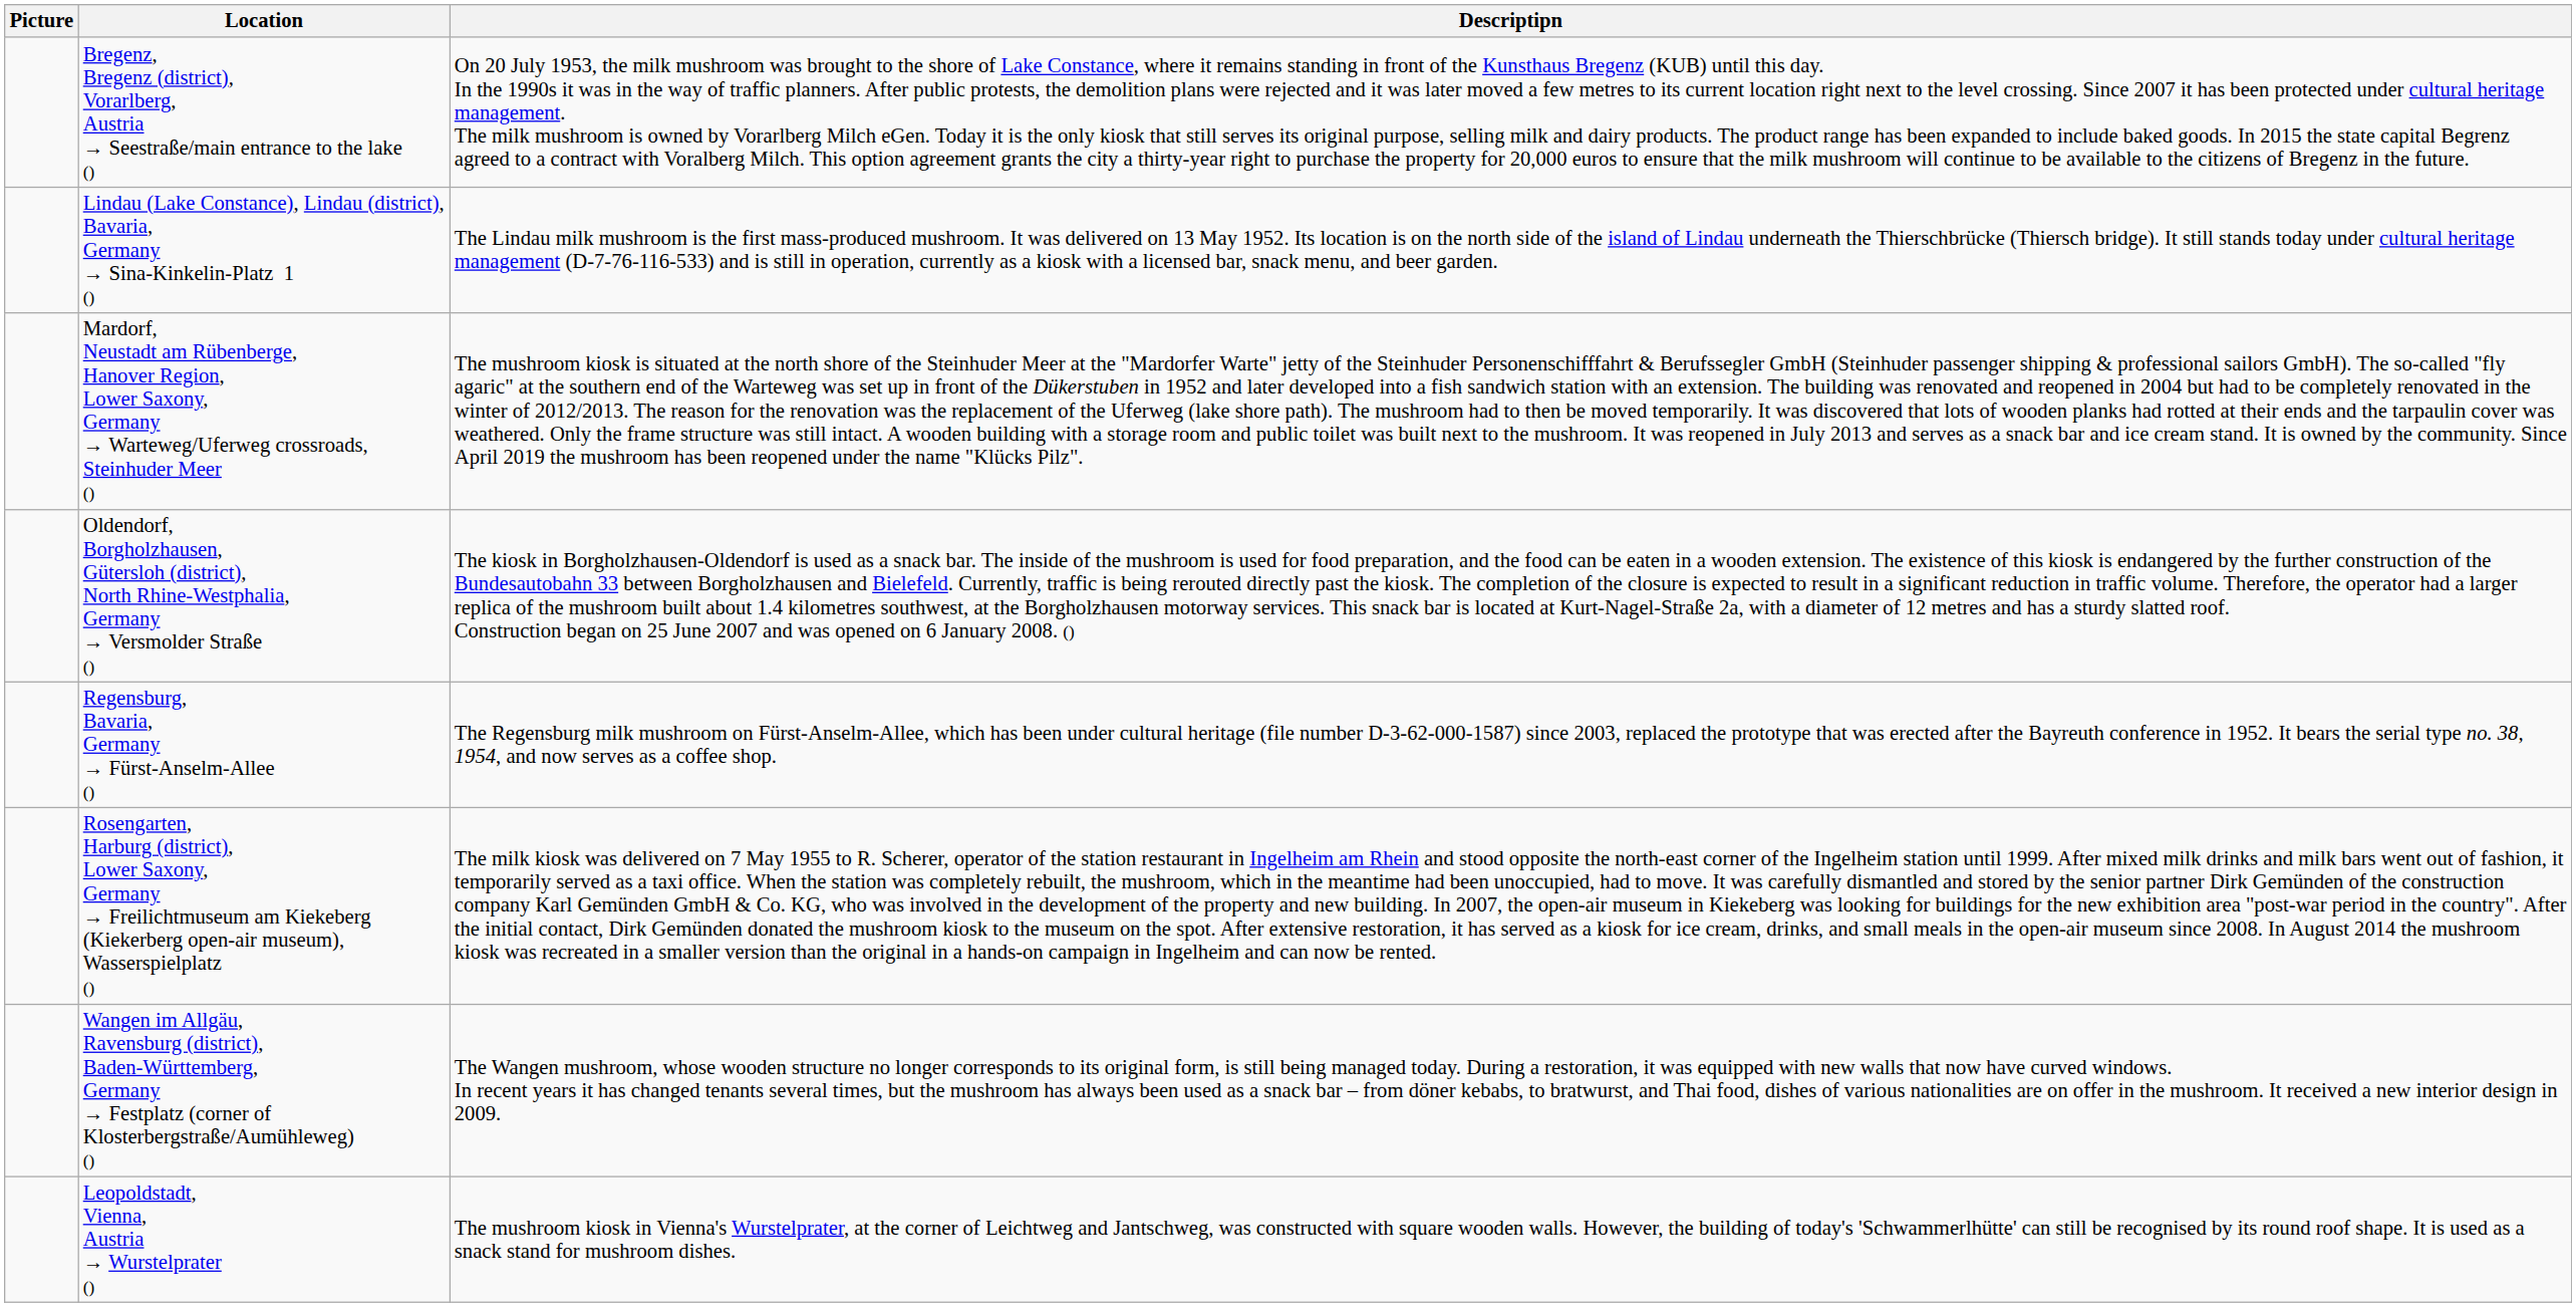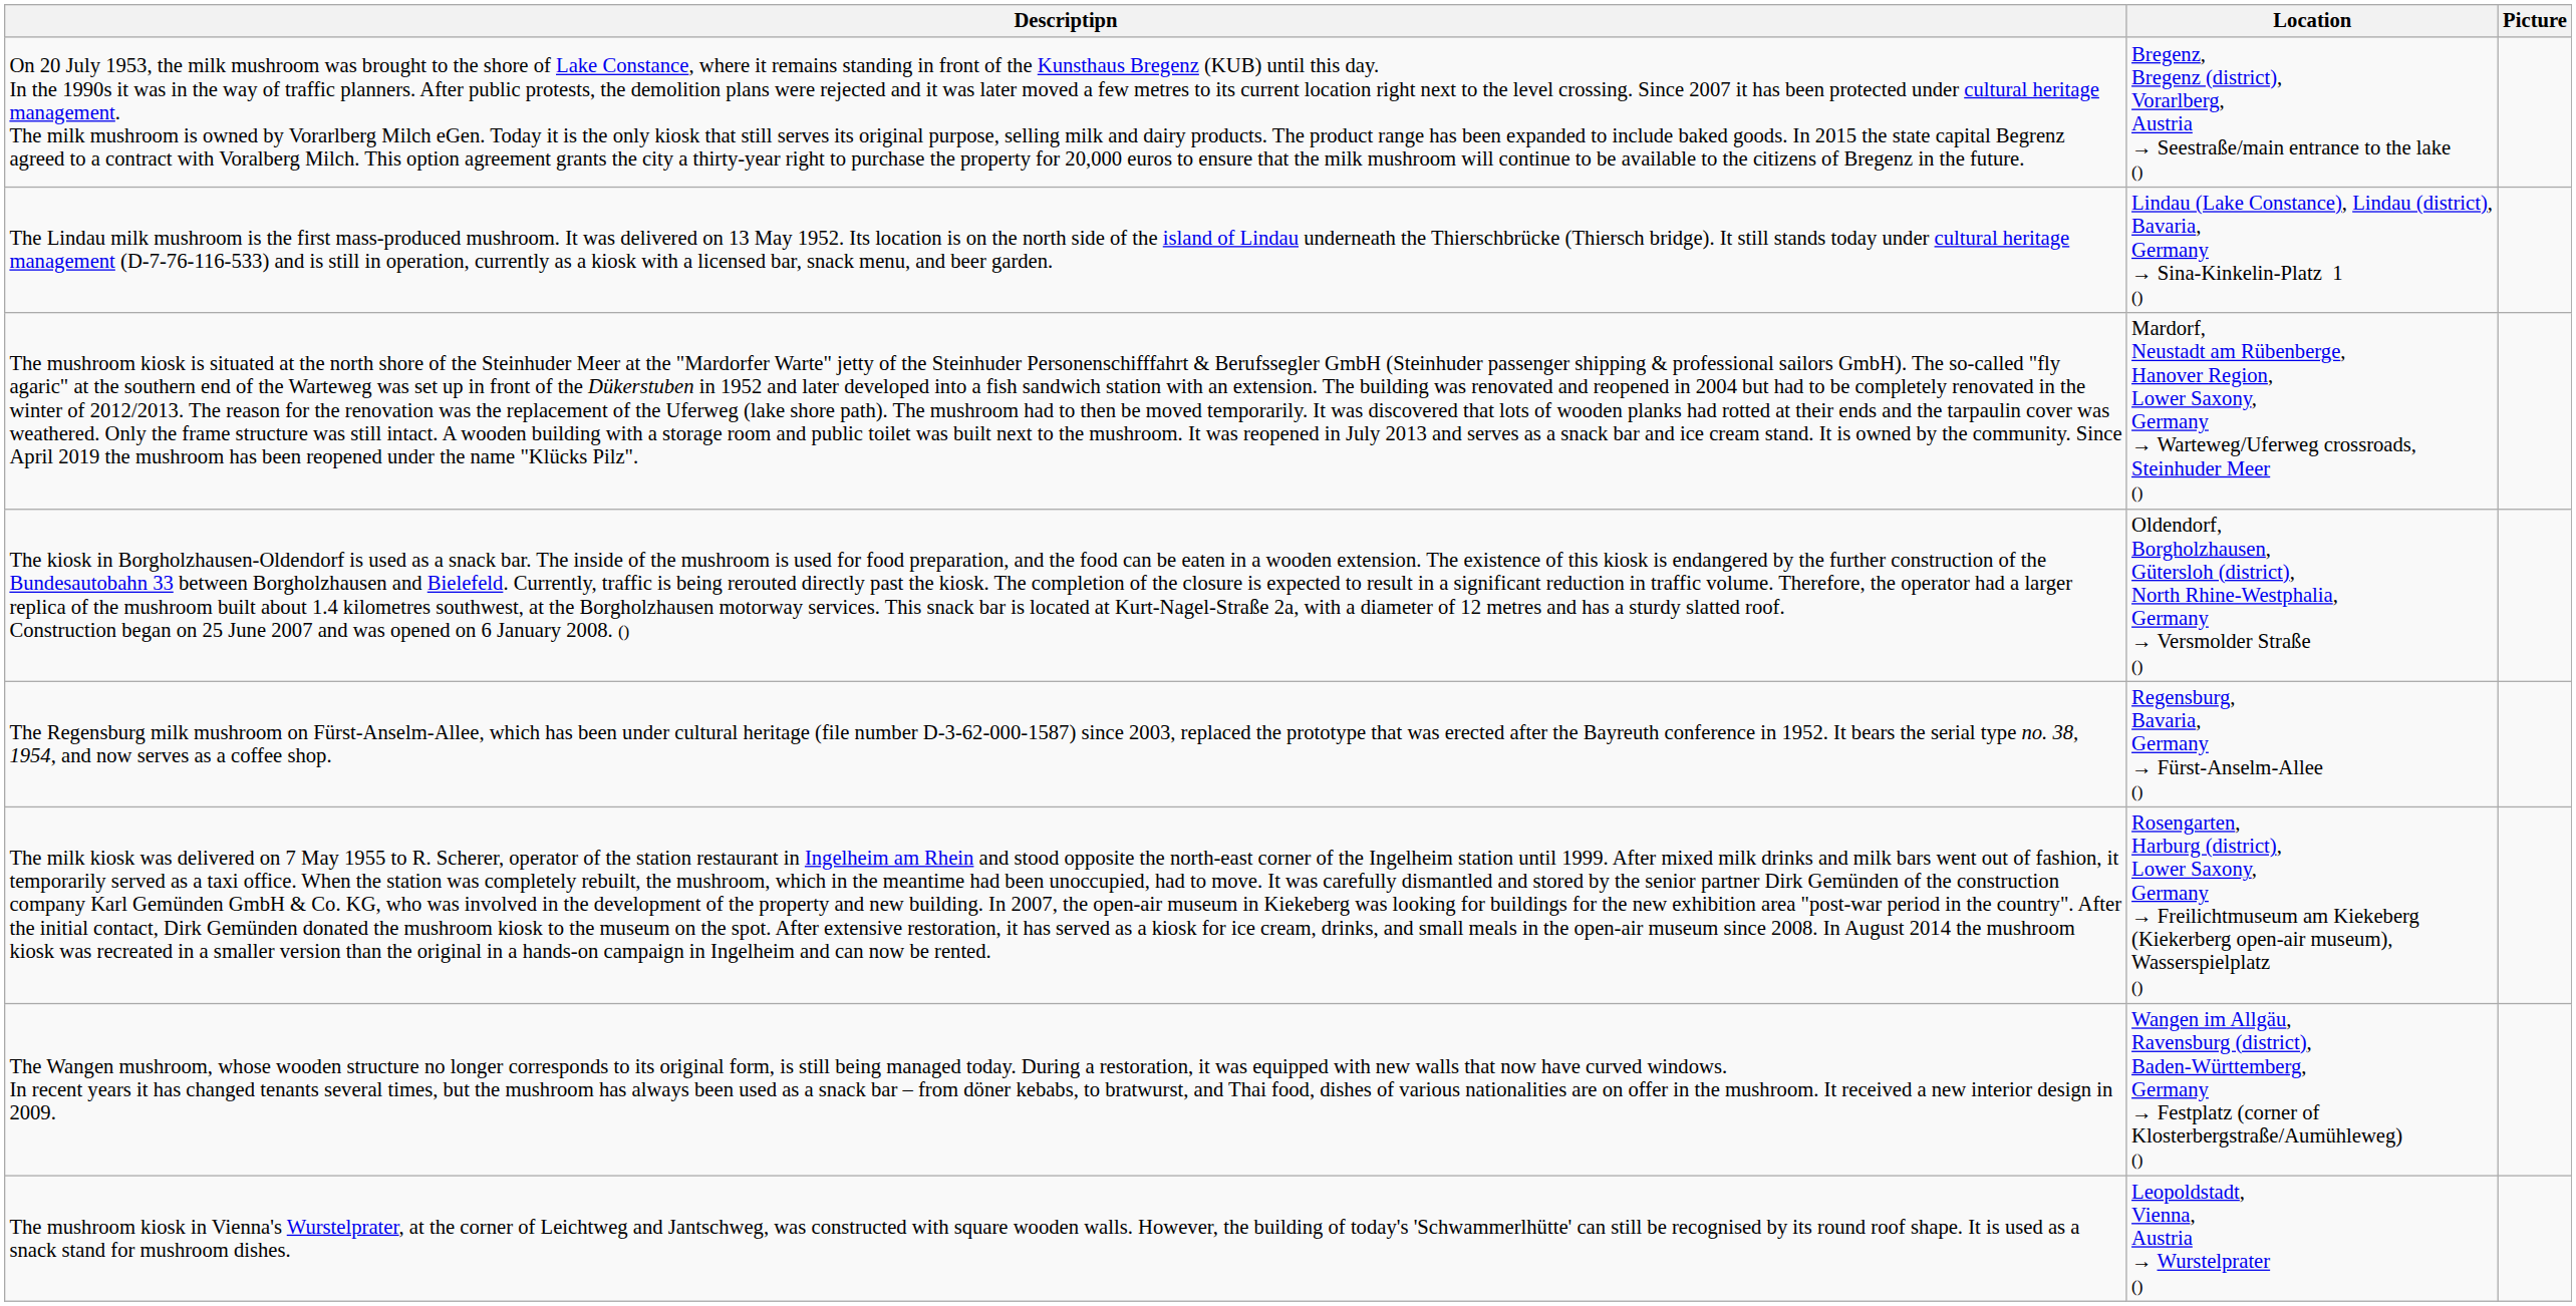 <table class="wikitable sortable" width="100%">
 <tr>
+<th class="unsortable">Descriptipn</th>
+<th>Location</th>
 <th class="unsortable">Picture</th>
-<th>Location</th>
-<th class="unsortable">Descriptipn</th>
 </tr>
 <tr>
+<td>On 20 July 1953, the milk mushroom was brought to the shore of <a href='#'>Lake Constance</a>, where it remains standing in front of the <a href='#'>Kunsthaus Bregenz</a> (KUB) until this day.<br>In the 1990s it was in the way of traffic planners. After public protests, the demolition plans were rejected and it was later moved a few metres to its current location right next to the level crossing. Since 2007 it has been protected under <a href='#'>cultural heritage management</a>.<br>The milk mushroom is owned by Vorarlberg Milch eGen. Today it is the only kiosk that still serves its original purpose, selling milk and dairy products. The product range has been expanded to include baked goods. In 2015 the state capital Begrenz agreed to a  contract with Voralberg Milch. This option agreement grants the city a thirty-year right to purchase the property for 20,000 euros to ensure that the milk mushroom will continue to be available to the citizens of Bregenz in the future.</td>
+<td><a href='#'>Bregenz</a>,<br><a href='#'>Bregenz (district)</a>,<br><a href='#'>Vorarlberg</a>,<br><a href='#'>Austria</a><br>→ Seestraße/main entrance to the lake<br><small>()</small></td>
 <td></td>
-<td><a href='#'>Bregenz</a>,<br><a href='#'>Bregenz (district)</a>,<br><a href='#'>Vorarlberg</a>,<br><a href='#'>Austria</a><br>→ Seestraße/main entrance to the lake<br><small>()</small></td>
-<td>On 20 July 1953, the milk mushroom was brought to the shore of <a href='#'>Lake Constance</a>, where it remains standing in front of the <a href='#'>Kunsthaus Bregenz</a> (KUB) until this day.<br>In the 1990s it was in the way of traffic planners. After public protests, the demolition plans were rejected and it was later moved a few metres to its current location right next to the level crossing. Since 2007 it has been protected under <a href='#'>cultural heritage management</a>.<br>The milk mushroom is owned by Vorarlberg Milch eGen. Today it is the only kiosk that still serves its original purpose, selling milk and dairy products. The product range has been expanded to include baked goods. In 2015 the state capital Begrenz agreed to a  contract with Voralberg Milch. This option agreement grants the city a thirty-year right to purchase the property for 20,000 euros to ensure that the milk mushroom will continue to be available to the citizens of Bregenz in the future.</td>
 </tr>
 <tr>
+<td>The Lindau milk mushroom is the first mass-produced mushroom. It was delivered on 13 May 1952. Its location is on the north side of the <a href='#'>island of Lindau</a> underneath the Thierschbrücke (Thiersch bridge). It still stands today under <a href='#'>cultural heritage management</a> (D-7-76-116-533) and is still in operation, currently as a kiosk with a licensed bar, snack menu, and beer garden.</td>
+<td><a href='#'>Lindau (Lake Constance)</a>, <a href='#'>Lindau (district)</a>,<br><a href='#'>Bavaria</a>,<br><a href='#'>Germany</a><br>→ Sina-Kinkelin-Platz  1<br><small>()</small></td>
 <td></td>
-<td><a href='#'>Lindau (Lake Constance)</a>, <a href='#'>Lindau (district)</a>,<br><a href='#'>Bavaria</a>,<br><a href='#'>Germany</a><br>→ Sina-Kinkelin-Platz  1<br><small>()</small></td>
-<td>The Lindau milk mushroom is the first mass-produced mushroom. It was delivered on 13 May 1952. Its location is on the north side of the <a href='#'>island of Lindau</a> underneath the Thierschbrücke (Thiersch bridge). It still stands today under <a href='#'>cultural heritage management</a> (D-7-76-116-533) and is still in operation, currently as a kiosk with a licensed bar, snack menu, and beer garden.</td>
 </tr>
 <tr>
+<td>The mushroom kiosk is situated at the north shore of the Steinhuder Meer at the "Mardorfer Warte" jetty of the Steinhuder Personenschifffahrt & Berufssegler GmbH (Steinhuder passenger shipping & professional sailors GmbH). The so-called "fly agaric" at the southern end of the Warteweg was set up in front of the <em>Dükerstuben</em> in 1952 and later developed into a fish sandwich station with an extension. The building was renovated and reopened in 2004 but had to be completely renovated in the winter of 2012/2013. The reason for the renovation was the replacement of the Uferweg (lake shore path). The mushroom had to then be moved temporarily. It was discovered that lots of wooden planks had rotted at their ends and the tarpaulin cover was weathered. Only the frame structure was still intact. A wooden building with a storage room and public toilet was built next to the mushroom. It was reopened in July 2013 and serves as a snack bar and ice cream stand. It is owned by the community. Since April 2019 the mushroom has been reopened under the name "Klücks Pilz".</td>
+<td>Mardorf,<br><a href='#'>Neustadt am Rübenberge</a>,<br><a href='#'>Hanover Region</a>,<br><a href='#'>Lower Saxony</a>,<br><a href='#'>Germany</a><br>→ Warteweg/Uferweg crossroads, <a href='#'>Steinhuder Meer</a><br><small>()</small></td>
 <td></td>
-<td>Mardorf,<br><a href='#'>Neustadt am Rübenberge</a>,<br><a href='#'>Hanover Region</a>,<br><a href='#'>Lower Saxony</a>,<br><a href='#'>Germany</a><br>→ Warteweg/Uferweg crossroads, <a href='#'>Steinhuder Meer</a><br><small>()</small></td>
-<td>The mushroom kiosk is situated at the north shore of the Steinhuder Meer at the "Mardorfer Warte" jetty of the Steinhuder Personenschifffahrt & Berufssegler GmbH (Steinhuder passenger shipping & professional sailors GmbH). The so-called "fly agaric" at the southern end of the Warteweg was set up in front of the <em>Dükerstuben</em> in 1952 and later developed into a fish sandwich station with an extension. The building was renovated and reopened in 2004 but had to be completely renovated in the winter of 2012/2013. The reason for the renovation was the replacement of the Uferweg (lake shore path). The mushroom had to then be moved temporarily. It was discovered that lots of wooden planks had rotted at their ends and the tarpaulin cover was weathered. Only the frame structure was still intact. A wooden building with a storage room and public toilet was built next to the mushroom. It was reopened in July 2013 and serves as a snack bar and ice cream stand. It is owned by the community. Since April 2019 the mushroom has been reopened under the name "Klücks Pilz".</td>
 </tr>
 <tr>
+<td>The kiosk in Borgholzhausen-Oldendorf is used as a snack bar. The inside of the mushroom is used for food preparation, and the food can be eaten in a wooden extension. The existence of this kiosk is endangered by the further construction of the <a href='#'>Bundesautobahn 33</a> between Borgholzhausen and <a href='#'>Bielefeld</a>. Currently, traffic is being rerouted directly past the kiosk. The completion of the closure is expected to result in a significant reduction in traffic volume. Therefore, the operator had a larger replica of the mushroom built about 1.4 kilometres southwest, at the Borgholzhausen motorway services. This snack bar is located at Kurt-Nagel-Straße 2a, with a diameter of 12 metres and has a sturdy slatted roof.<br>Construction began on 25 June 2007 and was opened on 6 January 2008. <small>()</small></td>
+<td>Oldendorf,<br><a href='#'>Borgholzhausen</a>,<br><a href='#'>Gütersloh (district)</a>,<br><a href='#'>North Rhine-Westphalia</a>,<br><a href='#'>Germany</a><br>→ Versmolder Straße<br><small>()</small></td>
 <td></td>
-<td>Oldendorf,<br><a href='#'>Borgholzhausen</a>,<br><a href='#'>Gütersloh (district)</a>,<br><a href='#'>North Rhine-Westphalia</a>,<br><a href='#'>Germany</a><br>→ Versmolder Straße<br><small>()</small></td>
-<td>The kiosk in Borgholzhausen-Oldendorf is used as a snack bar. The inside of the mushroom is used for food preparation, and the food can be eaten in a wooden extension. The existence of this kiosk is endangered by the further construction of the <a href='#'>Bundesautobahn 33</a> between Borgholzhausen and <a href='#'>Bielefeld</a>. Currently, traffic is being rerouted directly past the kiosk. The completion of the closure is expected to result in a significant reduction in traffic volume. Therefore, the operator had a larger replica of the mushroom built about 1.4 kilometres southwest, at the Borgholzhausen motorway services. This snack bar is located at Kurt-Nagel-Straße 2a, with a diameter of 12 metres and has a sturdy slatted roof.<br>Construction began on 25 June 2007 and was opened on 6 January 2008. <small>()</small></td>
 </tr>
 <tr>
+<td>The Regensburg milk mushroom on Fürst-Anselm-Allee, which has been under cultural heritage (file number D-3-62-000-1587) since 2003, replaced the prototype that was erected after the Bayreuth conference in 1952. It bears the serial type <em>no. 38, 1954</em>, and now serves as a coffee shop.</td>
+<td><a href='#'>Regensburg</a>,<br><a href='#'>Bavaria</a>,<br><a href='#'>Germany</a><br>→ Fürst-Anselm-Allee<br><small>()</small></td>
 <td></td>
-<td><a href='#'>Regensburg</a>,<br><a href='#'>Bavaria</a>,<br><a href='#'>Germany</a><br>→ Fürst-Anselm-Allee<br><small>()</small></td>
-<td>The Regensburg milk mushroom on Fürst-Anselm-Allee, which has been under cultural heritage (file number D-3-62-000-1587) since 2003, replaced the prototype that was erected after the Bayreuth conference in 1952. It bears the serial type <em>no. 38, 1954</em>, and now serves as a coffee shop.</td>
 </tr>
 <tr>
+<td>The milk kiosk was delivered on 7 May 1955 to R. Scherer, operator of the station restaurant in <a href='#'>Ingelheim am Rhein</a> and stood opposite the north-east corner of the Ingelheim station until 1999. After mixed milk drinks and milk bars went out of fashion, it temporarily served as a taxi office. When the station was completely rebuilt, the mushroom, which in the meantime had been unoccupied, had to move. It was carefully dismantled and stored by the senior partner Dirk Gemünden of the construction company Karl Gemünden GmbH & Co. KG, who was involved in the development of the property and new building. In 2007, the open-air museum in Kiekeberg was looking for buildings for the new exhibition area "post-war period in the country". After the initial contact, Dirk Gemünden donated the mushroom kiosk to the museum on the spot. After extensive restoration, it has served as a kiosk for ice cream, drinks, and small meals in the open-air museum since 2008. In August 2014 the mushroom kiosk was recreated in a smaller version than the original in a hands-on campaign in Ingelheim and can now be rented.</td>
+<td><a href='#'>Rosengarten</a>,<br><a href='#'>Harburg (district)</a>,<br><a href='#'>Lower Saxony</a>,<br><a href='#'>Germany</a><br>→ Freilichtmuseum am Kiekeberg (Kiekerberg open-air museum), Wasserspielplatz<br><small>()</small></td>
 <td></td>
-<td><a href='#'>Rosengarten</a>,<br><a href='#'>Harburg (district)</a>,<br><a href='#'>Lower Saxony</a>,<br><a href='#'>Germany</a><br>→ Freilichtmuseum am Kiekeberg (Kiekerberg open-air museum), Wasserspielplatz<br><small>()</small></td>
-<td>The milk kiosk was delivered on 7 May 1955 to R. Scherer, operator of the station restaurant in <a href='#'>Ingelheim am Rhein</a> and stood opposite the north-east corner of the Ingelheim station until 1999. After mixed milk drinks and milk bars went out of fashion, it temporarily served as a taxi office. When the station was completely rebuilt, the mushroom, which in the meantime had been unoccupied, had to move. It was carefully dismantled and stored by the senior partner Dirk Gemünden of the construction company Karl Gemünden GmbH & Co. KG, who was involved in the development of the property and new building. In 2007, the open-air museum in Kiekeberg was looking for buildings for the new exhibition area "post-war period in the country". After the initial contact, Dirk Gemünden donated the mushroom kiosk to the museum on the spot. After extensive restoration, it has served as a kiosk for ice cream, drinks, and small meals in the open-air museum since 2008. In August 2014 the mushroom kiosk was recreated in a smaller version than the original in a hands-on campaign in Ingelheim and can now be rented.</td>
 </tr>
 <tr>
+<td>The Wangen mushroom, whose wooden structure no longer corresponds to its original form, is still being managed today. During a restoration, it was equipped with new walls that now have curved windows.<br>In recent years it has changed tenants several times, but the mushroom has always been used as a snack bar – from döner kebabs, to bratwurst, and Thai food, dishes of various nationalities are on offer in the mushroom. It received a new interior design in 2009.</td>
+<td><a href='#'>Wangen im Allgäu</a>,<br><a href='#'>Ravensburg (district)</a>,<br><a href='#'>Baden-Württemberg</a>,<br><a href='#'>Germany</a><br>→ Festplatz (corner of Klosterbergstraße/Aumühleweg)<br><small>()</small></td>
 <td></td>
-<td><a href='#'>Wangen im Allgäu</a>,<br><a href='#'>Ravensburg (district)</a>,<br><a href='#'>Baden-Württemberg</a>,<br><a href='#'>Germany</a><br>→ Festplatz (corner of Klosterbergstraße/Aumühleweg)<br><small>()</small></td>
-<td>The Wangen mushroom, whose wooden structure no longer corresponds to its original form, is still being managed today. During a restoration, it was equipped with new walls that now have curved windows.<br>In recent years it has changed tenants several times, but the mushroom has always been used as a snack bar – from döner kebabs, to bratwurst, and Thai food, dishes of various nationalities are on offer in the mushroom. It received a new interior design in 2009.</td>
 </tr>
 <tr>
+<td>The mushroom kiosk in Vienna's <a href='#'>Wurstelprater</a>, at the corner of Leichtweg and Jantschweg, was constructed with square wooden walls. However, the building of today's 'Schwammerlhütte' can still be recognised by its round roof shape. It is used as a snack stand for mushroom dishes.</td>
+<td><a href='#'>Leopoldstadt</a>,<br><a href='#'>Vienna</a>,<br><a href='#'>Austria</a><br>→ <a href='#'>Wurstelprater</a><br><small>()</small></td>
 <td></td>
-<td><a href='#'>Leopoldstadt</a>,<br><a href='#'>Vienna</a>,<br><a href='#'>Austria</a><br>→ <a href='#'>Wurstelprater</a><br><small>()</small></td>
-<td>The mushroom kiosk in Vienna's <a href='#'>Wurstelprater</a>, at the corner of Leichtweg and Jantschweg, was constructed with square wooden walls. However, the building of today's 'Schwammerlhütte' can still be recognised by its round roof shape. It is used as a snack stand for mushroom dishes.</td>
 </tr>
 </table>
